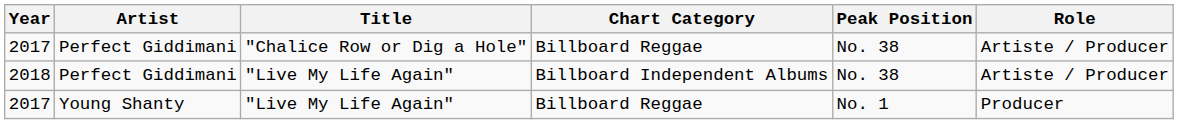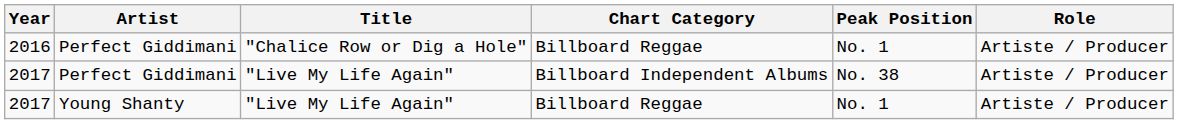 <table class="wikitable">
 <tr>
 <th>Year</th>
 <th>Artist</th>
 <th>Title</th>
 <th>Chart Category</th>
 <th>Peak Position</th>
 <th>Role</th>
 </tr>
 <tr>
-<td rowspan="1">2017</td>
+<td rowspan="1">2016</td>
 <td rowspan="1">Perfect Giddimani</td>
 <td rowspan="1">"Chalice Row or Dig a Hole"</td>
 <td>Billboard Reggae</td>
-<td>No. 38</td>
+<td>No. 1</td>
 <td>Artiste / Producer</td>
 </tr>
 <tr>
-<td rowspan="1">2018</td>
+<td rowspan="1">2017</td>
 <td rowspan="1">Perfect Giddimani</td>
 <td rowspan="1">"Live My Life Again"</td>
 <td>Billboard Independent Albums</td>
 <td>No. 38</td>
 <td>Artiste / Producer</td>
 </tr>
 <tr>
 <td rowspan="1">2017</td>
 <td rowspan="1">Young Shanty</td>
 <td rowspan="1">"Live My Life Again"</td>
 <td>Billboard Reggae</td>
 <td>No. 1</td>
-<td>Producer</td>
+<td>Artiste / Producer</td>
 </tr>
 </table>
